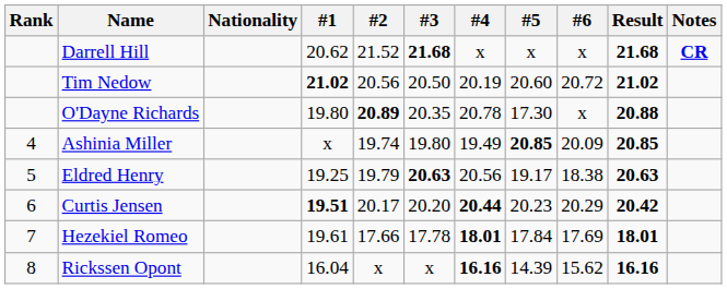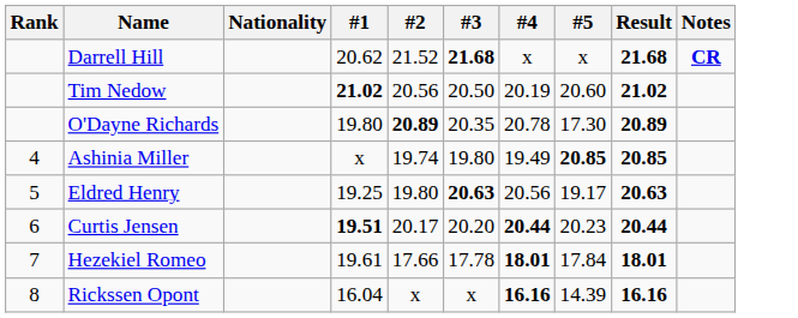 <table class="wikitable sortable" style="text-align:center;font-size:95%">
 <tr>
 <th>Rank</th>
 <th>Name</th>
 <th>Nationality</th>
 <th>#1</th>
 <th>#2</th>
 <th>#3</th>
 <th>#4</th>
 <th>#5</th>
-<th>#6</th>
 <th>Result</th>
 <th>Notes</th>
 </tr>
 <tr>
 <td></td>
 <td align=left><a href='#'>Darrell Hill</a></td>
 <td align=left></td>
 <td>20.62</td>
 <td>21.52</td>
 <td><strong>21.68</strong></td>
-<td>x</td>
 <td>x</td>
 <td>x</td>
 <td><strong>21.68</strong></td>
 <td><strong><a href='#'>CR</a></strong></td>
 </tr>
 <tr>
 <td></td>
 <td align=left><a href='#'>Tim Nedow</a></td>
 <td align=left></td>
 <td><strong>21.02</strong></td>
 <td>20.56</td>
 <td>20.50</td>
 <td>20.19</td>
 <td>20.60</td>
-<td>20.72</td>
 <td><strong>21.02</strong></td>
 <td></td>
 </tr>
 <tr>
 <td></td>
 <td align=left><a href='#'>O'Dayne Richards</a></td>
 <td align=left></td>
 <td>19.80</td>
 <td><strong>20.89</strong></td>
 <td>20.35</td>
 <td>20.78</td>
 <td>17.30</td>
-<td>x</td>
-<td><strong>20.88</strong></td>
+<td><strong>20.89</strong></td>
 <td></td>
 </tr>
 <tr>
 <td>4</td>
 <td align=left><a href='#'>Ashinia Miller</a></td>
 <td align=left></td>
 <td>x</td>
 <td>19.74</td>
 <td>19.80</td>
 <td>19.49</td>
 <td><strong>20.85</strong></td>
-<td>20.09</td>
 <td><strong>20.85</strong></td>
 <td></td>
 </tr>
 <tr>
 <td>5</td>
 <td align=left><a href='#'>Eldred Henry</a></td>
 <td align=left></td>
 <td>19.25</td>
-<td>19.79</td>
+<td>19.80</td>
 <td><strong>20.63</strong></td>
 <td>20.56</td>
 <td>19.17</td>
-<td>18.38</td>
 <td><strong>20.63</strong></td>
 <td></td>
 </tr>
 <tr>
 <td>6</td>
 <td align=left><a href='#'>Curtis Jensen</a></td>
 <td align=left></td>
 <td><strong>19.51</strong></td>
 <td>20.17</td>
 <td>20.20</td>
 <td><strong>20.44</strong></td>
 <td>20.23</td>
-<td>20.29</td>
-<td><strong>20.42</strong></td>
+<td><strong>20.44</strong></td>
 <td></td>
 </tr>
 <tr>
 <td>7</td>
 <td align=left><a href='#'>Hezekiel Romeo</a></td>
 <td align=left></td>
 <td>19.61</td>
 <td>17.66</td>
 <td>17.78</td>
 <td><strong>18.01</strong></td>
 <td>17.84</td>
-<td>17.69</td>
 <td><strong>18.01</strong></td>
 <td></td>
 </tr>
 <tr>
 <td>8</td>
 <td align=left><a href='#'>Rickssen Opont</a></td>
 <td align=left></td>
 <td>16.04</td>
 <td>x</td>
 <td>x</td>
 <td><strong>16.16</strong></td>
 <td>14.39</td>
-<td>15.62</td>
 <td><strong>16.16</strong></td>
 <td></td>
 </tr>
 </table>
